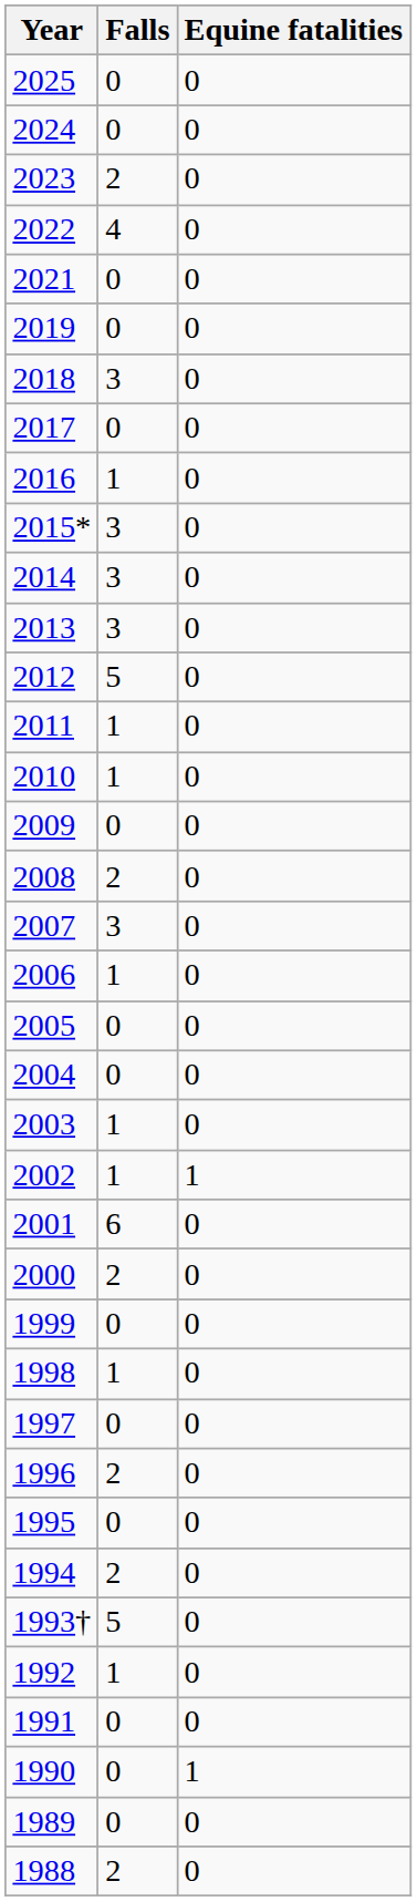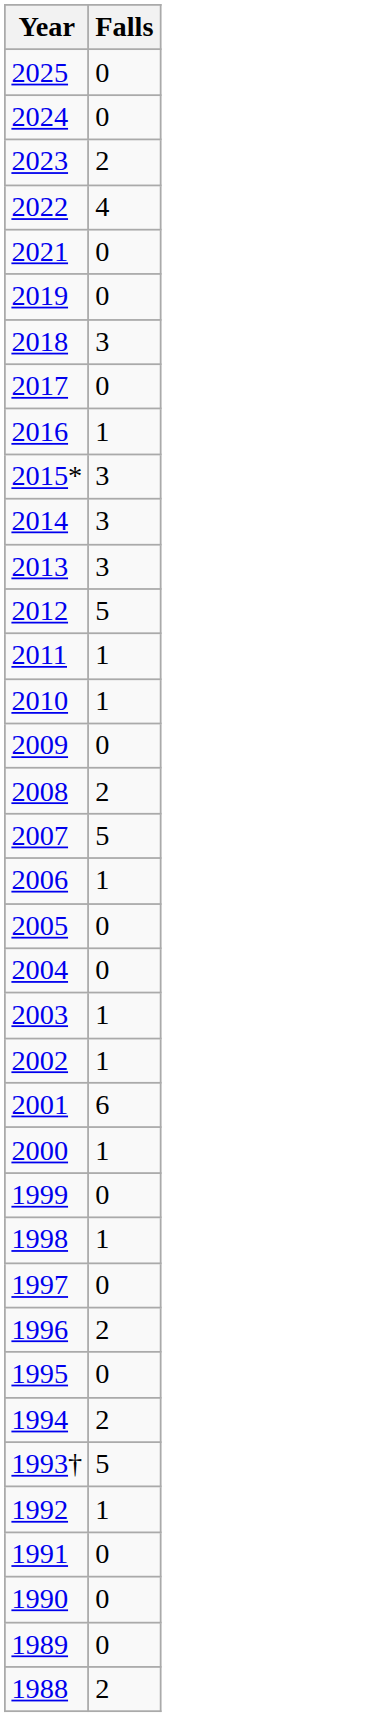 <table class="wikitable sortable">
 <tr>
 <th>Year</th>
 <th>Falls</th>
-<th>Equine fatalities</th>
 </tr>
 <tr>
 <td><a href='#'>2025</a></td>
-<td>0</td>
 <td>0</td>
 </tr>
 <tr>
 <td><a href='#'>2024</a></td>
 <td>0</td>
-<td>0</td>
 </tr>
 <tr>
 <td><a href='#'>2023</a></td>
 <td>2</td>
-<td>0</td>
 </tr>
 <tr>
 <td><a href='#'>2022</a></td>
 <td>4</td>
-<td>0</td>
 </tr>
 <tr>
 <td><a href='#'>2021</a></td>
-<td>0</td>
 <td>0</td>
 </tr>
 <tr>
 <td><a href='#'>2019</a></td>
 <td>0</td>
-<td>0</td>
 </tr>
 <tr>
 <td><a href='#'>2018</a></td>
 <td>3</td>
-<td>0</td>
 </tr>
 <tr>
 <td><a href='#'>2017</a></td>
-<td>0</td>
 <td>0</td>
 </tr>
 <tr>
 <td><a href='#'>2016</a></td>
 <td>1</td>
-<td>0</td>
 </tr>
 <tr>
 <td><a href='#'>2015</a>*</td>
 <td>3</td>
-<td>0</td>
 </tr>
 <tr>
 <td><a href='#'>2014</a></td>
 <td>3</td>
-<td>0</td>
 </tr>
 <tr>
 <td><a href='#'>2013</a></td>
 <td>3</td>
-<td>0</td>
 </tr>
 <tr>
 <td><a href='#'>2012</a></td>
 <td>5</td>
-<td>0</td>
 </tr>
 <tr>
 <td><a href='#'>2011</a></td>
 <td>1</td>
-<td>0</td>
 </tr>
 <tr>
 <td><a href='#'>2010</a></td>
 <td>1</td>
-<td>0</td>
 </tr>
 <tr>
 <td><a href='#'>2009</a></td>
-<td>0</td>
 <td>0</td>
 </tr>
 <tr>
 <td><a href='#'>2008</a></td>
 <td>2</td>
-<td>0</td>
 </tr>
 <tr>
 <td><a href='#'>2007</a></td>
-<td>3</td>
-<td>0</td>
+<td>5</td>
 </tr>
 <tr>
 <td><a href='#'>2006</a></td>
 <td>1</td>
-<td>0</td>
 </tr>
 <tr>
 <td><a href='#'>2005</a></td>
-<td>0</td>
 <td>0</td>
 </tr>
 <tr>
 <td><a href='#'>2004</a></td>
 <td>0</td>
-<td>0</td>
 </tr>
 <tr>
 <td><a href='#'>2003</a></td>
 <td>1</td>
-<td>0</td>
 </tr>
 <tr>
 <td><a href='#'>2002</a></td>
-<td>1</td>
 <td>1</td>
 </tr>
 <tr>
 <td><a href='#'>2001</a></td>
 <td>6</td>
-<td>0</td>
 </tr>
 <tr>
 <td><a href='#'>2000</a></td>
-<td>2</td>
-<td>0</td>
+<td>1</td>
 </tr>
 <tr>
 <td><a href='#'>1999</a></td>
-<td>0</td>
 <td>0</td>
 </tr>
 <tr>
 <td><a href='#'>1998</a></td>
 <td>1</td>
-<td>0</td>
 </tr>
 <tr>
 <td><a href='#'>1997</a></td>
-<td>0</td>
 <td>0</td>
 </tr>
 <tr>
 <td><a href='#'>1996</a></td>
 <td>2</td>
-<td>0</td>
 </tr>
 <tr>
 <td><a href='#'>1995</a></td>
-<td>0</td>
 <td>0</td>
 </tr>
 <tr>
 <td><a href='#'>1994</a></td>
 <td>2</td>
-<td>0</td>
 </tr>
 <tr>
 <td><a href='#'>1993</a>†</td>
 <td>5</td>
-<td>0</td>
 </tr>
 <tr>
 <td><a href='#'>1992</a></td>
 <td>1</td>
-<td>0</td>
 </tr>
 <tr>
 <td><a href='#'>1991</a></td>
-<td>0</td>
 <td>0</td>
 </tr>
 <tr>
 <td><a href='#'>1990</a></td>
 <td>0</td>
-<td>1</td>
 </tr>
 <tr>
 <td><a href='#'>1989</a></td>
-<td>0</td>
 <td>0</td>
 </tr>
 <tr>
 <td><a href='#'>1988</a></td>
 <td>2</td>
-<td>0</td>
 </tr>
 </table>
